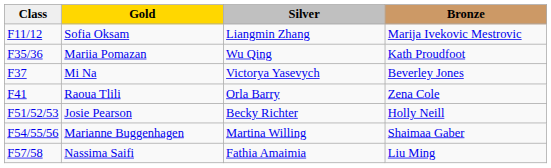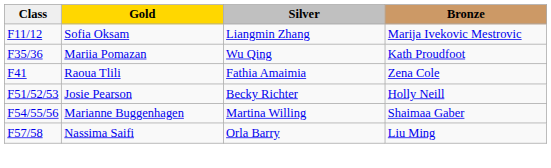 <table class="wikitable" style="text-align:left">
 <tr align="center">
 <td bgcolor=efefef><strong>Class</strong></td>
 <td width=200 bgcolor=gold><strong>Gold</strong></td>
 <td width=200 bgcolor=silver><strong>Silver</strong></td>
 <td width=200 bgcolor=CC9966><strong>Bronze</strong></td>
 </tr>
 <tr>
 <td><a href='#'>F11/12</a></td>
 <td><a href='#'>Sofia Oksam</a><br></td>
 <td><a href='#'>Liangmin Zhang</a><br></td>
 <td><a href='#'>Marija Ivekovic Mestrovic</a><br></td>
 </tr>
 <tr>
 <td><a href='#'>F35/36</a></td>
 <td><a href='#'>Mariia Pomazan</a><br></td>
 <td><a href='#'>Wu Qing</a><br></td>
 <td><a href='#'>Kath Proudfoot</a><br></td>
 </tr>
 <tr>
-<td><a href='#'>F37</a></td>
-<td><a href='#'>Mi Na</a><br></td>
-<td><a href='#'>Victorya Yasevych</a><br></td>
-<td><a href='#'>Beverley Jones</a><br></td>
-</tr>
-<tr>
 <td><a href='#'>F41</a></td>
 <td><a href='#'>Raoua Tlili</a><br></td>
-<td><a href='#'>Orla Barry</a><br></td>
+<td><a href='#'>Fathia Amaimia</a><br></td>
 <td><a href='#'>Zena Cole</a><br></td>
 </tr>
 <tr>
 <td><a href='#'>F51/52/53</a></td>
 <td><a href='#'>Josie Pearson</a><br></td>
 <td><a href='#'>Becky Richter</a><br></td>
 <td><a href='#'>Holly Neill</a><br></td>
 </tr>
 <tr>
 <td><a href='#'>F54/55/56</a></td>
 <td><a href='#'>Marianne Buggenhagen</a><br></td>
 <td><a href='#'>Martina Willing</a><br></td>
 <td><a href='#'>Shaimaa Gaber</a><br></td>
 </tr>
 <tr>
 <td><a href='#'>F57/58</a></td>
 <td><a href='#'>Nassima Saifi</a><br></td>
-<td><a href='#'>Fathia Amaimia</a><br></td>
+<td><a href='#'>Orla Barry</a><br></td>
 <td><a href='#'>Liu Ming</a><br></td>
 </tr>
 </table>
